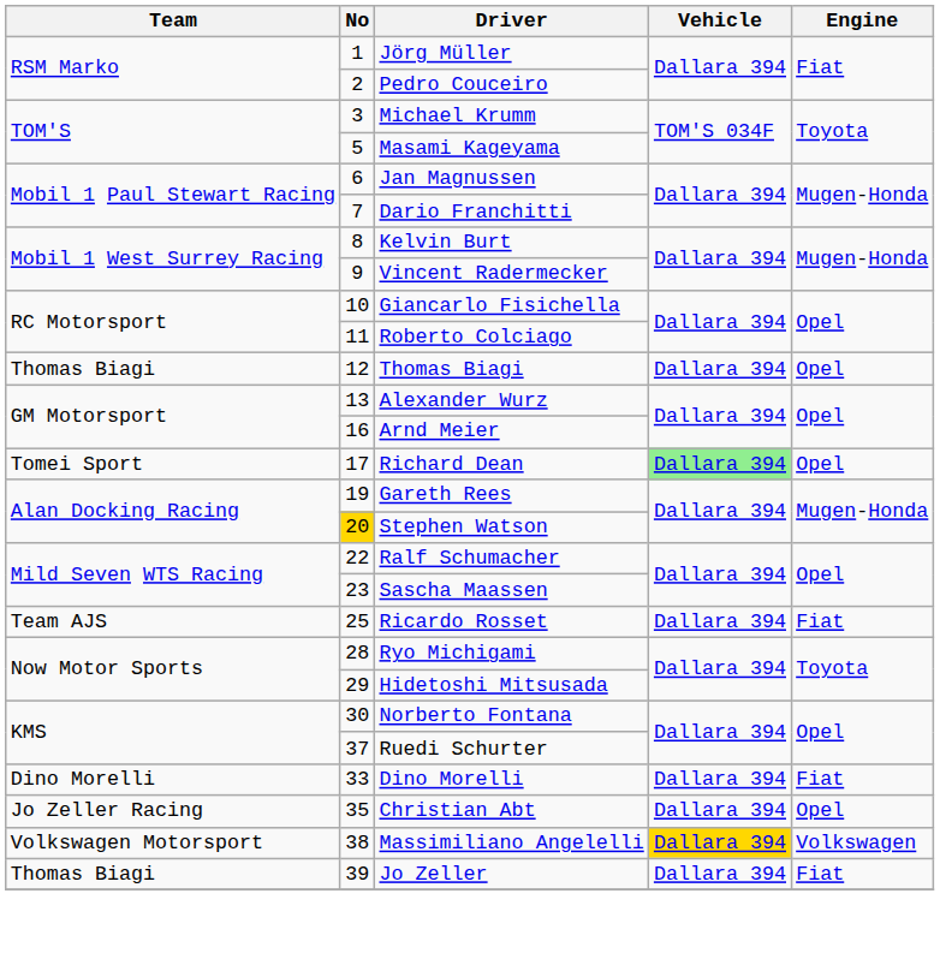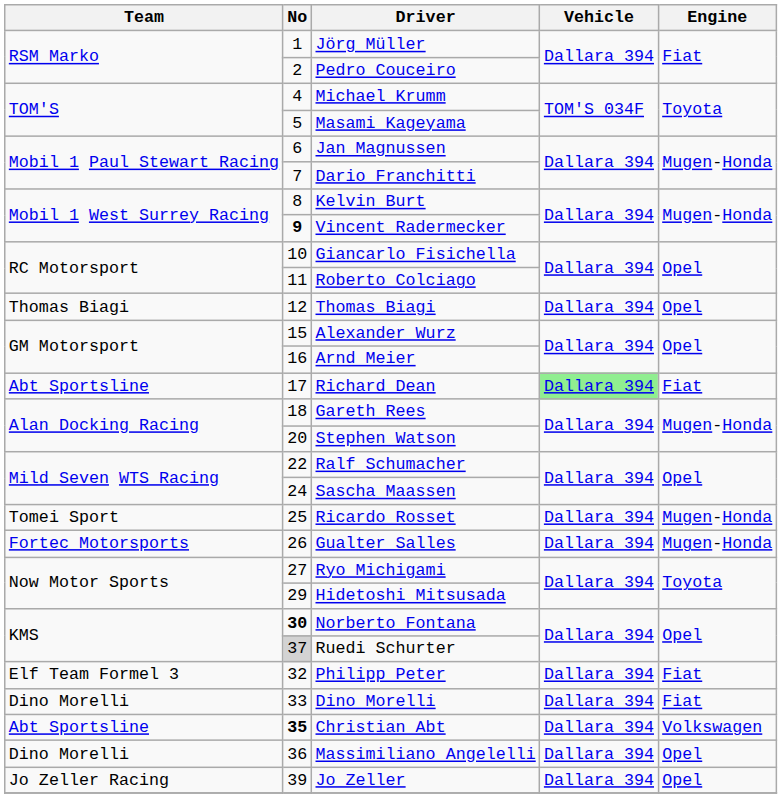 <table class="wikitable" style="font-size: 85%;">
 <tr>
 <th>Team</th>
 <th>No</th>
 <th>Driver</th>
 <th>Vehicle</th>
 <th>Engine</th>
 </tr>
 <tr>
 <td rowspan=2> <a href='#'>RSM Marko</a></td>
 <td align=center>1</td>
 <td> <a href='#'>Jörg Müller</a></td>
 <td rowspan=2><a href='#'>Dallara 394</a></td>
 <td rowspan=2><a href='#'>Fiat</a></td>
 </tr>
 <tr>
 <td align=center>2</td>
 <td> <a href='#'>Pedro Couceiro</a></td>
 </tr>
 <tr>
 <td rowspan=2> <a href='#'>TOM'S</a></td>
-<td align=center>3</td>
+<td align=center>4</td>
 <td> <a href='#'>Michael Krumm</a></td>
 <td rowspan=2><a href='#'>TOM'S 034F</a></td>
 <td rowspan=2><a href='#'>Toyota</a></td>
 </tr>
 <tr>
 <td align=center>5</td>
 <td> <a href='#'>Masami Kageyama</a></td>
 </tr>
 <tr>
 <td rowspan=2> <a href='#'>Mobil 1</a> <a href='#'>Paul Stewart Racing</a></td>
 <td align=center>6</td>
 <td> <a href='#'>Jan Magnussen</a></td>
 <td rowspan=2><a href='#'>Dallara 394</a></td>
 <td rowspan=2><a href='#'>Mugen</a>-<a href='#'>Honda</a></td>
 </tr>
 <tr>
 <td align=center>7</td>
 <td> <a href='#'>Dario Franchitti</a></td>
 </tr>
 <tr>
 <td rowspan=2> <a href='#'>Mobil 1</a> <a href='#'>West Surrey Racing</a></td>
 <td align=center>8</td>
 <td> <a href='#'>Kelvin Burt</a></td>
 <td rowspan=2><a href='#'>Dallara 394</a></td>
 <td rowspan=2><a href='#'>Mugen</a>-<a href='#'>Honda</a></td>
 </tr>
 <tr>
-<td align=center>9</td>
+<td align=center><strong>9</strong></td>
 <td> <a href='#'>Vincent Radermecker</a></td>
 </tr>
 <tr>
 <td rowspan=2> RC Motorsport</td>
 <td align=center>10</td>
 <td> <a href='#'>Giancarlo Fisichella</a></td>
 <td rowspan=2><a href='#'>Dallara 394</a></td>
 <td rowspan=2><a href='#'>Opel</a></td>
 </tr>
 <tr>
 <td align=center>11</td>
 <td> <a href='#'>Roberto Colciago</a></td>
 </tr>
 <tr>
 <td> Thomas Biagi</td>
 <td align=center>12</td>
 <td> <a href='#'>Thomas Biagi</a></td>
 <td><a href='#'>Dallara 394</a></td>
 <td><a href='#'>Opel</a></td>
 </tr>
 <tr>
 <td rowspan=2> GM Motorsport</td>
-<td align=center>13</td>
+<td align=center>15</td>
 <td> <a href='#'>Alexander Wurz</a></td>
 <td rowspan=2><a href='#'>Dallara 394</a></td>
 <td rowspan=2><a href='#'>Opel</a></td>
 </tr>
 <tr>
 <td align=center>16</td>
 <td> <a href='#'>Arnd Meier</a></td>
 </tr>
 <tr>
-<td> Tomei Sport</td>
+<td> <a href='#'>Abt Sportsline</a></td>
 <td align=center>17</td>
 <td> <a href='#'>Richard Dean</a></td>
 <td style="background: lightgreen;"><a href='#'>Dallara 394</a></td>
-<td><a href='#'>Opel</a></td>
+<td><a href='#'>Fiat</a></td>
 </tr>
 <tr>
 <td rowspan=2> <a href='#'>Alan Docking Racing</a></td>
-<td align=center>19</td>
+<td align=center>18</td>
 <td> <a href='#'>Gareth Rees</a></td>
 <td rowspan=2><a href='#'>Dallara 394</a></td>
 <td rowspan=2><a href='#'>Mugen</a>-<a href='#'>Honda</a></td>
 </tr>
 <tr>
-<td align=center style="background: gold;">20</td>
+<td align=center>20</td>
 <td> <a href='#'>Stephen Watson</a></td>
 </tr>
 <tr>
 <td rowspan=2> <a href='#'>Mild Seven</a> <a href='#'>WTS Racing</a></td>
 <td align=center>22</td>
 <td> <a href='#'>Ralf Schumacher</a></td>
 <td rowspan=2><a href='#'>Dallara 394</a></td>
 <td rowspan=2><a href='#'>Opel</a></td>
 </tr>
 <tr>
-<td align=center>23</td>
+<td align=center>24</td>
 <td> <a href='#'>Sascha Maassen</a></td>
 </tr>
 <tr>
-<td> Team AJS</td>
+<td> Tomei Sport</td>
 <td align=center>25</td>
 <td> <a href='#'>Ricardo Rosset</a></td>
 <td><a href='#'>Dallara 394</a></td>
-<td><a href='#'>Fiat</a></td>
+<td><a href='#'>Mugen</a>-<a href='#'>Honda</a></td>
+</tr>
+<tr>
+<td> <a href='#'>Fortec Motorsports</a></td>
+<td align=center>26</td>
+<td> <a href='#'>Gualter Salles</a></td>
+<td><a href='#'>Dallara 394</a></td>
+<td><a href='#'>Mugen</a>-<a href='#'>Honda</a></td>
 </tr>
 <tr>
 <td rowspan=2> Now Motor Sports</td>
-<td align=center>28</td>
+<td align=center>27</td>
 <td> <a href='#'>Ryo Michigami</a></td>
 <td rowspan=2><a href='#'>Dallara 394</a></td>
 <td rowspan=2><a href='#'>Toyota</a></td>
 </tr>
 <tr>
 <td align=center>29</td>
 <td> <a href='#'>Hidetoshi Mitsusada</a></td>
 </tr>
 <tr>
 <td rowspan=2> KMS</td>
-<td align=center>30</td>
+<td align=center><strong>30</strong></td>
 <td> <a href='#'>Norberto Fontana</a></td>
 <td rowspan=2><a href='#'>Dallara 394</a></td>
 <td rowspan=2><a href='#'>Opel</a></td>
 </tr>
 <tr>
-<td align=center>37</td>
+<td align=center style="background: lightgrey;">37</td>
 <td> Ruedi Schurter</td>
+</tr>
+<tr>
+<td> Elf Team Formel 3</td>
+<td align=center>32</td>
+<td> <a href='#'>Philipp Peter</a></td>
+<td><a href='#'>Dallara 394</a></td>
+<td><a href='#'>Fiat</a></td>
 </tr>
 <tr>
 <td> Dino Morelli</td>
 <td align=center>33</td>
 <td> <a href='#'>Dino Morelli</a></td>
 <td><a href='#'>Dallara 394</a></td>
 <td><a href='#'>Fiat</a></td>
 </tr>
 <tr>
-<td> Jo Zeller Racing</td>
-<td align=center>35</td>
+<td> <a href='#'>Abt Sportsline</a></td>
+<td align=center><strong>35</strong></td>
 <td> <a href='#'>Christian Abt</a></td>
+<td><a href='#'>Dallara 394</a></td>
+<td><a href='#'>Volkswagen</a></td>
+</tr>
+<tr>
+<td> Dino Morelli</td>
+<td align=center>36</td>
+<td> <a href='#'>Massimiliano Angelelli</a></td>
 <td><a href='#'>Dallara 394</a></td>
 <td><a href='#'>Opel</a></td>
 </tr>
 <tr>
-<td> Volkswagen Motorsport</td>
-<td align=center>38</td>
-<td> <a href='#'>Massimiliano Angelelli</a></td>
-<td style="background: gold;"><a href='#'>Dallara 394</a></td>
-<td><a href='#'>Volkswagen</a></td>
-</tr>
-<tr>
-<td> Thomas Biagi</td>
+<td> Jo Zeller Racing</td>
 <td align=center>39</td>
 <td> <a href='#'>Jo Zeller</a></td>
 <td><a href='#'>Dallara 394</a></td>
-<td><a href='#'>Fiat</a></td>
+<td><a href='#'>Opel</a></td>
 </tr>
 <tr>
 </tr>
 </table>
